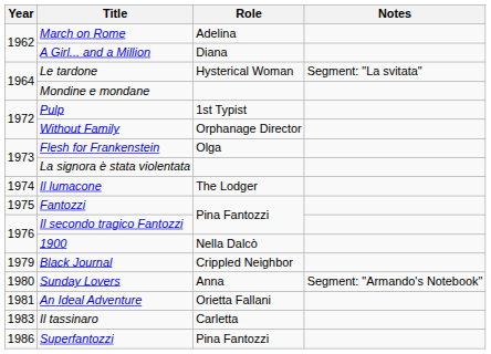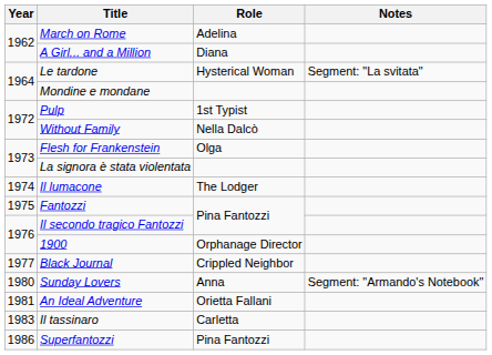 <table class="wikitable plainrowheaders sortable">
 <tr>
 <th scope="col">Year</th>
 <th scope="col">Title</th>
 <th scope="col">Role</th>
 <th scope="col">Notes</th>
 </tr>
 <tr>
 <td rowspan=2>1962</td>
 <td><em><a href='#'>March on Rome</a></em></td>
 <td>Adelina</td>
 <td></td>
 </tr>
 <tr>
 <td><em><a href='#'>A Girl... and a Million</a></em></td>
 <td>Diana</td>
 <td></td>
 </tr>
 <tr>
 <td rowspan=2>1964</td>
 <td><em>Le tardone</em></td>
 <td>Hysterical Woman</td>
 <td>Segment: "La svitata"</td>
 </tr>
 <tr>
 <td><em>Mondine e mondane</em></td>
 <td></td>
 <td></td>
 </tr>
 <tr>
 <td rowspan=2>1972</td>
 <td><em><a href='#'>Pulp</a></em></td>
 <td>1st Typist</td>
 <td></td>
 </tr>
 <tr>
 <td><em><a href='#'>Without Family</a></em></td>
-<td>Orphanage Director</td>
+<td>Nella Dalcò</td>
 <td></td>
 </tr>
 <tr>
 <td rowspan=2>1973</td>
 <td><em><a href='#'>Flesh for Frankenstein</a></em></td>
 <td>Olga</td>
 <td></td>
 </tr>
 <tr>
 <td><em>La signora è stata violentata</em></td>
 <td></td>
 <td></td>
 </tr>
 <tr>
 <td>1974</td>
 <td><em><a href='#'>Il lumacone</a></em></td>
 <td>The Lodger</td>
 <td></td>
 </tr>
 <tr>
 <td>1975</td>
 <td><em><a href='#'>Fantozzi</a></em></td>
 <td rowspan=2>Pina Fantozzi</td>
 <td></td>
 </tr>
 <tr>
 <td rowspan=2>1976</td>
 <td><em><a href='#'>Il secondo tragico Fantozzi</a></em></td>
 <td></td>
 </tr>
 <tr>
 <td><em><a href='#'>1900</a></em></td>
-<td>Nella Dalcò</td>
+<td>Orphanage Director</td>
 <td></td>
 </tr>
 <tr>
-<td>1979</td>
+<td>1977</td>
 <td><em><a href='#'>Black Journal</a></em></td>
 <td>Crippled Neighbor</td>
 <td></td>
 </tr>
 <tr>
 <td>1980</td>
 <td><em><a href='#'>Sunday Lovers</a></em></td>
 <td>Anna</td>
 <td>Segment: "Armando's Notebook"</td>
 </tr>
 <tr>
 <td>1981</td>
 <td><em><a href='#'>An Ideal Adventure</a></em></td>
 <td>Orietta Fallani</td>
 <td></td>
 </tr>
 <tr>
 <td>1983</td>
 <td><em>Il tassinaro</em></td>
 <td>Carletta</td>
 <td></td>
 </tr>
 <tr>
 <td>1986</td>
 <td><em><a href='#'>Superfantozzi</a></em></td>
 <td>Pina Fantozzi</td>
 <td></td>
 </tr>
 </table>
